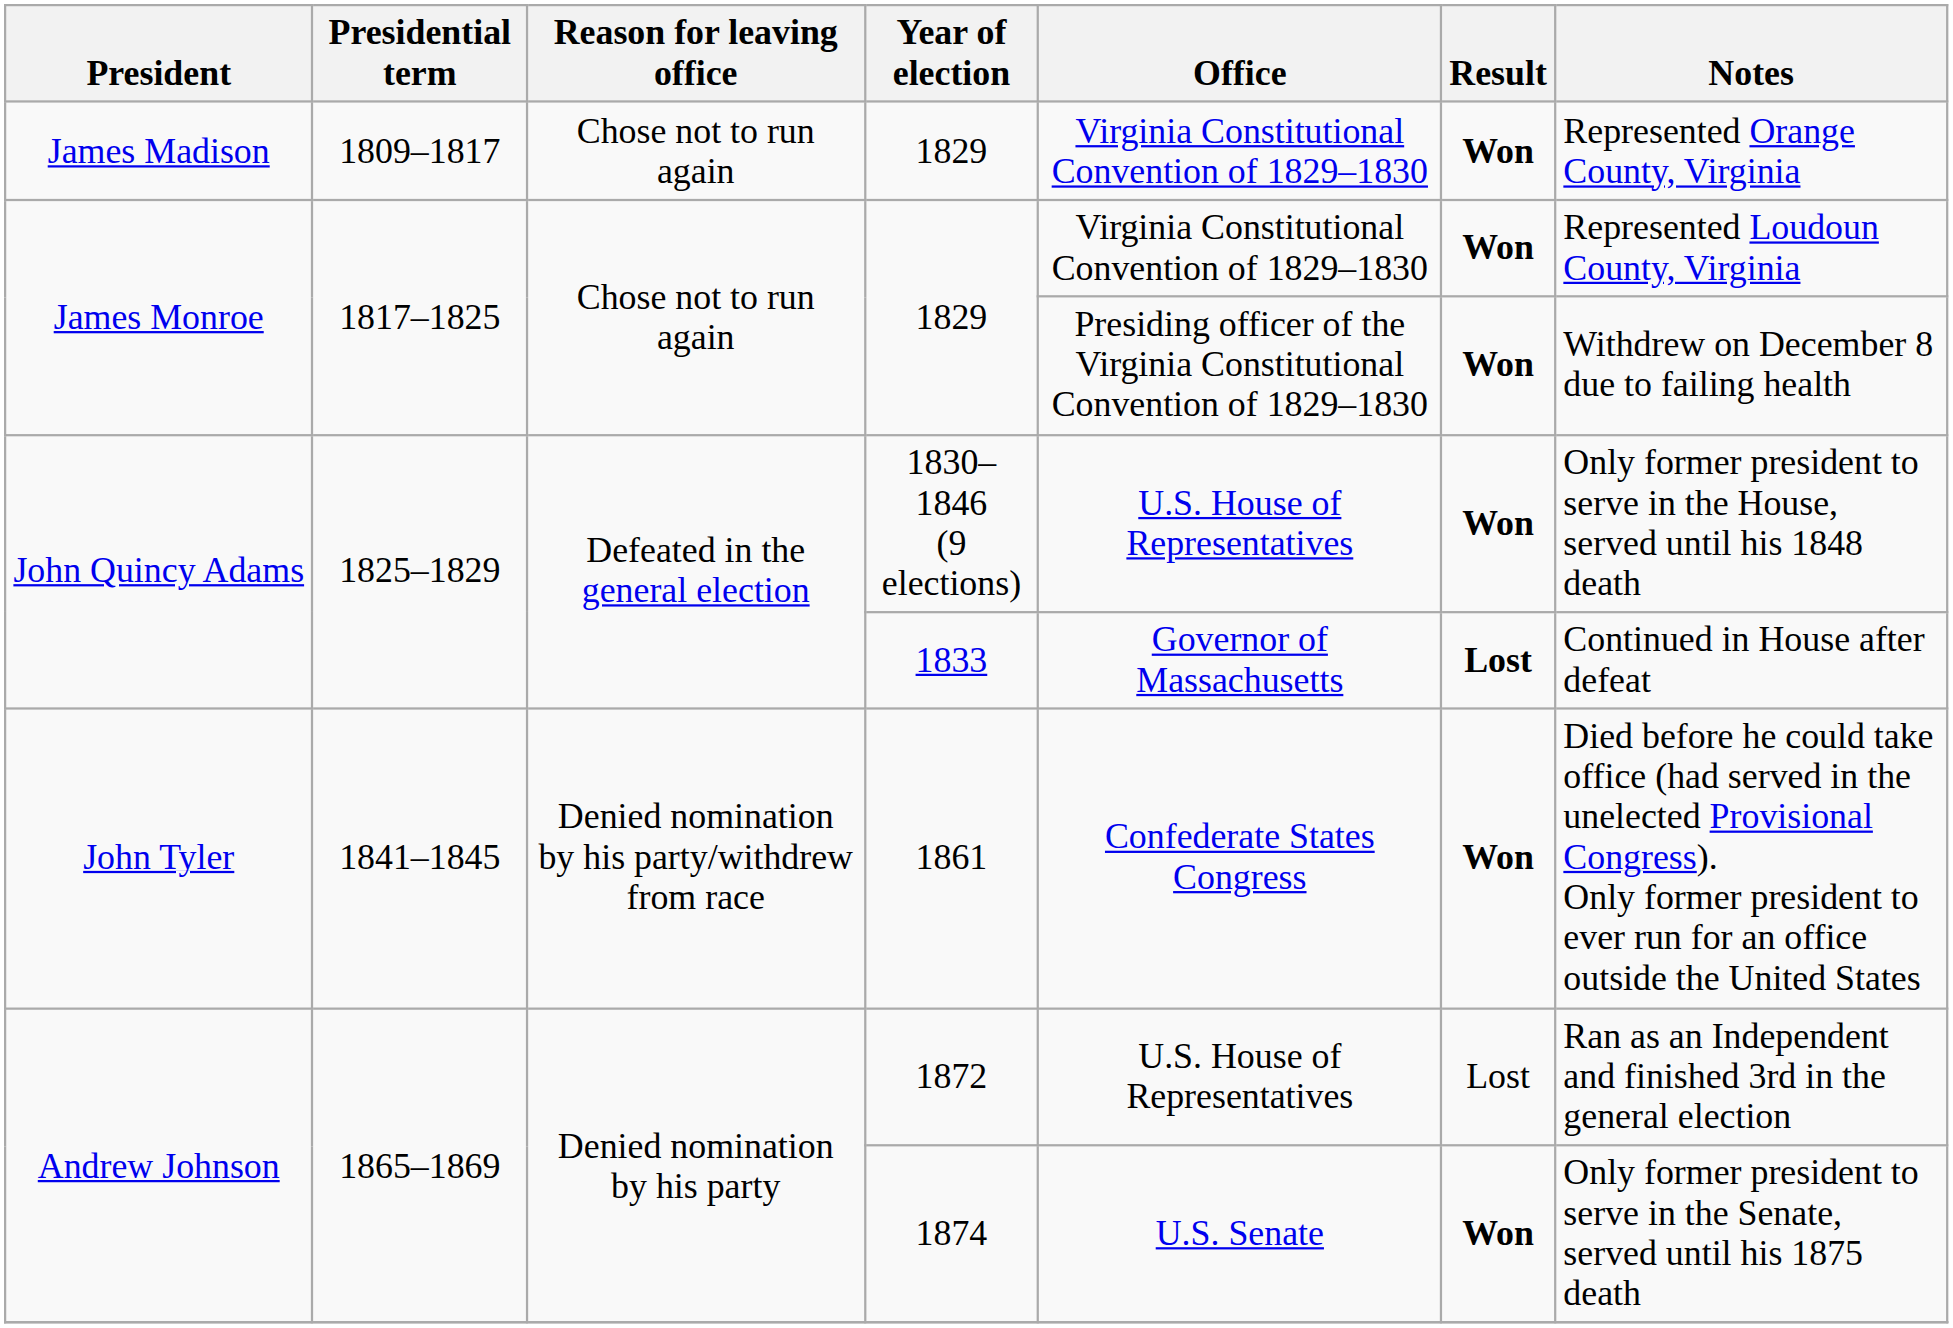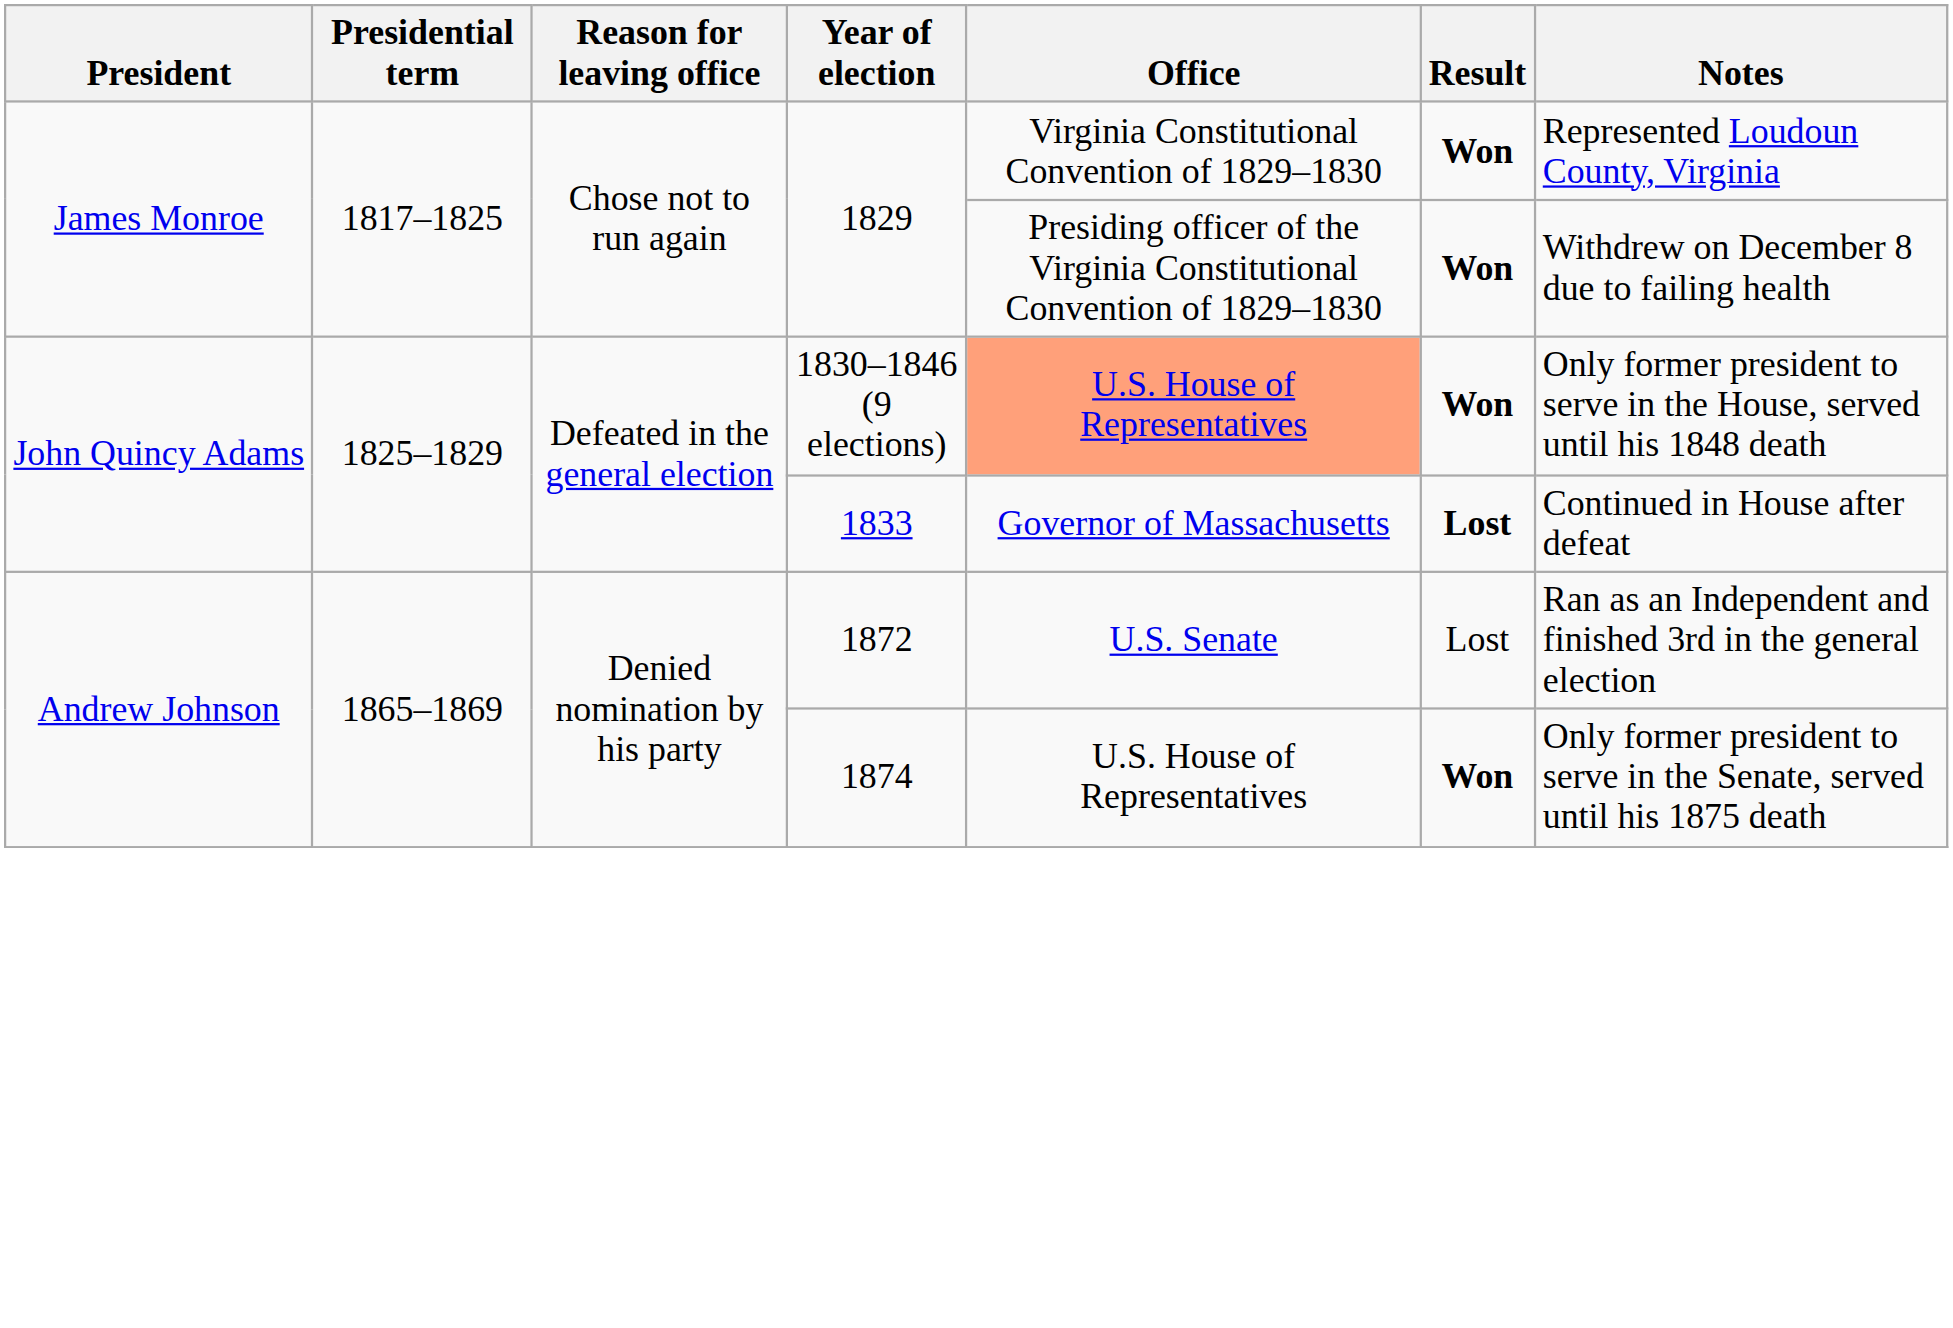 <table class=wikitable>
 <tr valign=bottom>
 <th>President</th>
 <th>Presidential term</th>
 <th>Reason for leaving office</th>
 <th>Year of election</th>
 <th>Office</th>
 <th>Result</th>
 <th>Notes</th>
-</tr>
-<tr align="center">
-<td nowrap><a href='#'>James Madison</a></td>
-<td>1809–1817</td>
-<td>Chose not to run again</td>
-<td>1829</td>
-<td><a href='#'>Virginia Constitutional Convention of 1829–1830</a></td>
-<td><strong>Won</strong></td>
-<td align="left">Represented <a href='#'>Orange County, Virginia</a></td>
 </tr>
 <tr align="center">
 <td nowrap rowspan=2><a href='#'>James Monroe</a></td>
 <td rowspan=2>1817–1825</td>
 <td rowspan=2>Chose not to run again</td>
 <td rowspan=2>1829</td>
 <td>Virginia Constitutional Convention of 1829–1830</td>
 <td><strong>Won</strong></td>
 <td align="left">Represented <a href='#'>Loudoun County, Virginia</a></td>
 </tr>
 <tr align="center">
 <td>Presiding officer of the Virginia Constitutional Convention of 1829–1830</td>
 <td><strong>Won</strong></td>
 <td align="left">Withdrew on December 8 due to failing health</td>
 </tr>
 <tr align="center">
 <td nowrap rowspan=2><a href='#'>John Quincy Adams</a></td>
 <td rowspan=2>1825–1829</td>
 <td rowspan=2>Defeated in the <a href='#'>general election</a></td>
 <td>1830–1846<br>(9 elections)</td>
-<td><a href='#'>U.S. House of Representatives</a></td>
+<td style="background: lightsalmon;"><a href='#'>U.S. House of Representatives</a></td>
 <td><strong>Won</strong></td>
 <td align="left">Only former president to serve in the House, served until his 1848 death</td>
 </tr>
 <tr align="center">
 <td><a href='#'>1833</a></td>
 <td><a href='#'>Governor of Massachusetts</a></td>
 <td><strong>Lost</strong></td>
 <td align="left">Continued in House after defeat</td>
 </tr>
 <tr align="center">
-<td nowrap><a href='#'>John Tyler</a></td>
-<td>1841–1845</td>
-<td>Denied nomination by his party/withdrew from race</td>
-<td>1861</td>
-<td><a href='#'>Confederate States Congress</a></td>
-<td><strong>Won</strong></td>
-<td align="left">Died before he could take office (had served in the unelected <a href='#'>Provisional Congress</a>).<br>Only former president to ever run for an office outside the United States</td>
-</tr>
-<tr align="center">
 <td nowrap rowspan=2><a href='#'>Andrew Johnson</a></td>
 <td rowspan=2>1865–1869</td>
 <td rowspan=2>Denied nomination by his party</td>
 <td>1872</td>
-<td>U.S. House of Representatives</td>
+<td><a href='#'>U.S. Senate</a></td>
 <td>Lost</td>
 <td align="left">Ran as an Independent and finished 3rd in the general election</td>
 </tr>
 <tr align="center">
 <td>1874</td>
-<td><a href='#'>U.S. Senate</a></td>
+<td>U.S. House of Representatives</td>
 <td><strong>Won</strong></td>
 <td align="left">Only former president to serve in the Senate, served until his 1875 death</td>
 </tr>
 <tr align="center">
 </tr>
 </table>
